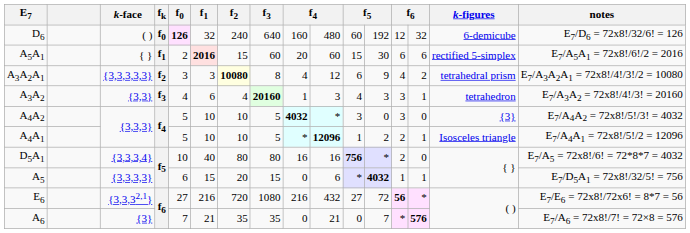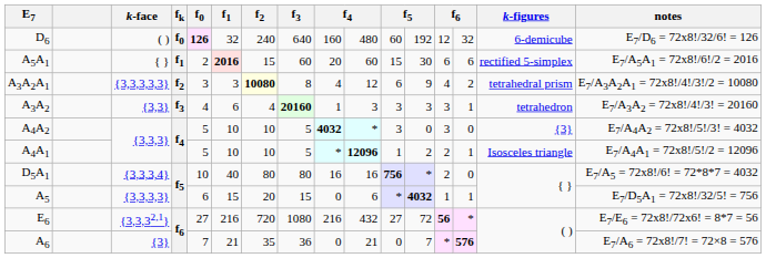 <table class=wikitable>
 <tr>
 <th>E<sub>7</sub></th>
 <th width=70></th>
 <th><em>k</em>-face</th>
 <th>f<sub>k</sub></th>
 <th>f<sub>0</sub></th>
 <th>f<sub>1</sub></th>
 <th>f<sub>2</sub></th>
 <th>f<sub>3</sub></th>
 <th colspan=2>f<sub>4</sub></th>
 <th colspan=2>f<sub>5</sub></th>
 <th colspan=2>f<sub>6</sub></th>
 <th><a href='#'><em>k</em>-figures</a></th>
 <th>notes</th>
 </tr>
 <tr align=right>
 <td>D<sub>6</sub></td>
 <td></td>
 <td>( )</td>
 <th>f<sub>0</sub></th>
 <td BGCOLOR="#ffe0ff"><strong>126</strong></td>
 <td>32</td>
 <td>240</td>
 <td>640</td>
 <td>160</td>
 <td>480</td>
 <td>60</td>
 <td>192</td>
 <td>12</td>
 <td>32</td>
 <td><a href='#'>6-demicube</a></td>
 <td>E<sub>7</sub>/D<sub>6</sub> = 72x8!/32/6! = 126</td>
 </tr>
 <tr align=right>
 <td>A<sub>5</sub>A<sub>1</sub></td>
 <td></td>
 <td>{ }</td>
 <th>f<sub>1</sub></th>
 <td>2</td>
 <td BGCOLOR="#ffe0e0"><strong>2016</strong></td>
 <td>15</td>
 <td>60</td>
 <td>20</td>
 <td>60</td>
 <td>15</td>
 <td>30</td>
 <td>6</td>
 <td>6</td>
 <td><a href='#'>rectified 5-simplex</a></td>
 <td>E<sub>7</sub>/A<sub>5</sub>A<sub>1</sub> = 72x8!/6!/2 = 2016</td>
 </tr>
 <tr align=right>
 <td>A<sub>3</sub>A<sub>2</sub>A<sub>1</sub></td>
 <td></td>
 <td><a href='#'>{3,3,3,3,3}</a></td>
 <th>f<sub>2</sub></th>
 <td>3</td>
 <td>3</td>
 <td BGCOLOR="#ffffe0"><strong>10080</strong></td>
 <td>8</td>
 <td>4</td>
 <td>12</td>
 <td>6</td>
 <td>9</td>
 <td>4</td>
 <td>2</td>
 <td><a href='#'>tetrahedral prism</a></td>
 <td>E<sub>7</sub>/A<sub>3</sub>A<sub>2</sub>A<sub>1</sub> = 72x8!/4!/3!/2 = 10080</td>
 </tr>
 <tr align=right>
 <td>A<sub>3</sub>A<sub>2</sub></td>
 <td></td>
 <td><a href='#'>{3,3}</a></td>
 <th>f<sub>3</sub></th>
 <td>4</td>
 <td>6</td>
 <td>4</td>
 <td BGCOLOR="#e0ffe0"><strong>20160</strong></td>
 <td>1</td>
 <td>3</td>
-<td>4</td>
+<td>3</td>
 <td>3</td>
 <td>3</td>
 <td>1</td>
 <td><a href='#'>tetrahedron</a></td>
 <td>E<sub>7</sub>/A<sub>3</sub>A<sub>2</sub> = 72x8!/4!/3! = 20160</td>
 </tr>
 <tr align=right>
 <td>A<sub>4</sub>A<sub>2</sub></td>
 <td></td>
 <td rowspan=2><a href='#'>{3,3,3}</a></td>
 <th rowspan=2>f<sub>4</sub></th>
 <td>5</td>
 <td>10</td>
 <td>10</td>
 <td>5</td>
 <td BGCOLOR="#e0ffff"><strong>4032</strong></td>
 <td BGCOLOR="#e0ffff">*</td>
 <td>3</td>
 <td>0</td>
 <td>3</td>
 <td>0</td>
 <td><a href='#'>{3}</a></td>
 <td>E<sub>7</sub>/A<sub>4</sub>A<sub>2</sub> = 72x8!/5!/3! = 4032</td>
 </tr>
 <tr align=right>
 <td>A<sub>4</sub>A<sub>1</sub></td>
 <td></td>
 <td>5</td>
 <td>10</td>
 <td>10</td>
 <td>5</td>
 <td BGCOLOR="#e0ffff">*</td>
 <td BGCOLOR="#e0ffff"><strong>12096</strong></td>
 <td>1</td>
 <td>2</td>
 <td>2</td>
 <td>1</td>
 <td><a href='#'>Isosceles triangle</a></td>
 <td>E<sub>7</sub>/A<sub>4</sub>A<sub>1</sub> = 72x8!/5!/2 = 12096</td>
 </tr>
 <tr align=right>
 <td>D<sub>5</sub>A<sub>1</sub></td>
 <td></td>
 <td><a href='#'>{3,3,3,4}</a></td>
 <th rowspan=2>f<sub>5</sub></th>
 <td>10</td>
 <td>40</td>
 <td>80</td>
 <td>80</td>
 <td>16</td>
 <td>16</td>
 <td BGCOLOR="#e0e0ff"><strong>756</strong></td>
 <td BGCOLOR="#e0e0ff">*</td>
 <td>2</td>
 <td>0</td>
 <td rowspan=2>{ }</td>
 <td>E<sub>7</sub>/A<sub>5</sub> = 72x8!/6! = 72*8*7 = 4032</td>
 </tr>
 <tr align=right>
 <td>A<sub>5</sub></td>
 <td></td>
 <td><a href='#'>{3,3,3,3}</a></td>
 <td>6</td>
 <td>15</td>
 <td>20</td>
 <td>15</td>
 <td>0</td>
 <td>6</td>
 <td BGCOLOR="#e0e0ff">*</td>
 <td BGCOLOR="#e0e0ff"><strong>4032</strong></td>
 <td>1</td>
 <td>1</td>
 <td>E<sub>7</sub>/D<sub>5</sub>A<sub>1</sub> = 72x8!/32/5! = 756</td>
 </tr>
 <tr align=right>
 <td>E<sub>6</sub></td>
 <td></td>
 <td><a href='#'>{3,3,3<sup>2,1</sup>}</a></td>
 <th rowspan=2>f<sub>6</sub></th>
 <td>27</td>
 <td>216</td>
 <td>720</td>
 <td>1080</td>
 <td>216</td>
 <td>432</td>
 <td>27</td>
 <td>72</td>
 <td BGCOLOR="#ffe0ff"><strong>56</strong></td>
 <td BGCOLOR="#ffe0ff">*</td>
 <td rowspan=2>( )</td>
 <td>E<sub>7</sub>/E<sub>6</sub> = 72x8!/72x6! = 8*7 = 56</td>
 </tr>
 <tr align=right>
 <td>A<sub>6</sub></td>
 <td></td>
 <td><a href='#'>{3}</a></td>
 <td>7</td>
 <td>21</td>
 <td>35</td>
-<td>35</td>
+<td>36</td>
 <td>0</td>
 <td>21</td>
 <td>0</td>
 <td>7</td>
 <td BGCOLOR="#ffe0ff">*</td>
 <td BGCOLOR="#ffe0ff"><strong>576</strong></td>
 <td>E<sub>7</sub>/A<sub>6</sub> = 72x8!/7! = 72×8 = 576</td>
 </tr>
 </table>
